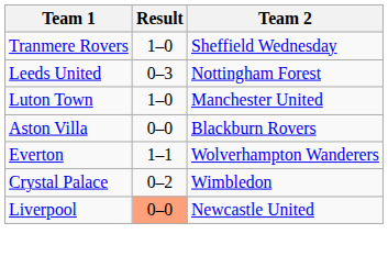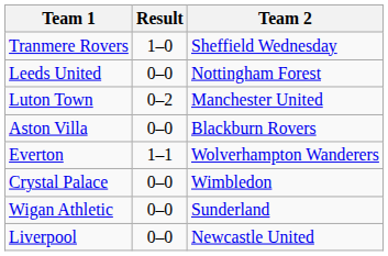 <table class="wikitable plainrowheaders">
 <tr>
 <th scope=col>Team 1</th>
 <th scope=col>Result</th>
 <th scope=col>Team 2</th>
 </tr>
 <tr>
 <td><a href='#'>Tranmere Rovers</a></td>
 <td align=center>1–0</td>
 <td><a href='#'>Sheffield Wednesday</a> </td>
 </tr>
 <tr>
 <td><a href='#'>Leeds United</a></td>
-<td align=center>0–3</td>
+<td align=center>0–0</td>
 <td><a href='#'>Nottingham Forest</a></td>
 </tr>
 <tr>
 <td><a href='#'>Luton Town</a></td>
-<td align=center>1–0</td>
+<td align=center>0–2</td>
 <td><a href='#'>Manchester United</a></td>
 </tr>
 <tr>
 <td><a href='#'>Aston Villa</a> </td>
 <td align=center>0–0</td>
 <td><a href='#'>Blackburn Rovers</a></td>
 </tr>
 <tr>
 <td><a href='#'>Everton</a> </td>
 <td align=center>1–1</td>
 <td><a href='#'>Wolverhampton Wanderers</a></td>
 </tr>
 <tr>
 <td><a href='#'>Crystal Palace</a></td>
-<td align=center>0–2</td>
+<td align=center>0–0</td>
 <td><a href='#'>Wimbledon</a></td>
 </tr>
 <tr>
+<td><a href='#'>Wigan Athletic</a> </td>
+<td align=center>0–0</td>
+<td><a href='#'>Sunderland</a></td>
+</tr>
+<tr>
 <td><a href='#'>Liverpool</a></td>
-<td align=center style="background: lightsalmon;">0–0</td>
+<td align=center>0–0</td>
 <td><a href='#'>Newcastle United</a> </td>
 </tr>
 </table>
